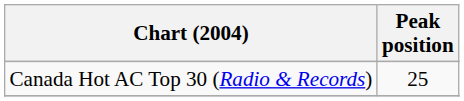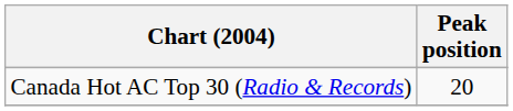 <table class="wikitable sortable">
 <tr>
 <th align="center">Chart (2004)</th>
 <th align="center">Peak<br>position</th>
 </tr>
 <tr>
 </tr>
 <tr>
 </tr>
 <tr>
 <td align="left">Canada Hot AC Top 30 (<em><a href='#'>Radio & Records</a></em>)</td>
-<td align="center">25</td>
+<td align="center">20</td>
 </tr>
 <tr>
 </tr>
 <tr>
 </tr>
 <tr>
 </tr>
 <tr>
 </tr>
 </table>
